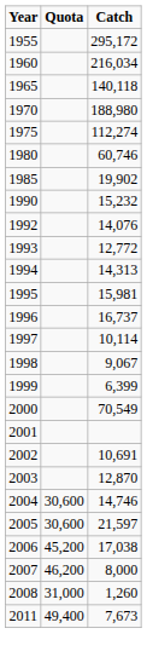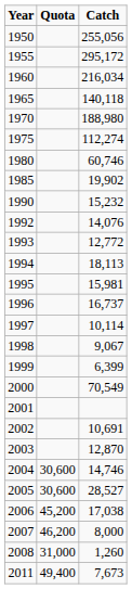 <table class="wikitable" style="float:right; margin:10px">
 <tr style="text-align:center;">
 <td><strong>Year</strong></td>
 <td><strong>Quota</strong></td>
 <td><strong>Catch</strong></td>
+</tr>
+<tr>
+<td style="text-align:center;">1950</td>
+<td style="text-align:right;"></td>
+<td style="text-align:right;">255,056</td>
 </tr>
 <tr>
 <td style="text-align:center;">1955</td>
 <td style="text-align:right;"></td>
 <td style="text-align:right;">295,172</td>
 </tr>
 <tr>
 <td style="text-align:center;">1960</td>
 <td style="text-align:right;"></td>
 <td style="text-align:right;">216,034</td>
 </tr>
 <tr>
 <td style="text-align:center;">1965</td>
 <td style="text-align:right;"></td>
 <td style="text-align:right;">140,118</td>
 </tr>
 <tr>
 <td style="text-align:center;">1970</td>
 <td style="text-align:right;"></td>
 <td style="text-align:right;">188,980</td>
 </tr>
 <tr>
 <td style="text-align:center;">1975</td>
 <td style="text-align:right;"></td>
 <td style="text-align:right;">112,274</td>
 </tr>
 <tr>
 <td style="text-align:center;">1980</td>
 <td style="text-align:right;"></td>
 <td style="text-align:right;">60,746</td>
 </tr>
 <tr>
 <td style="text-align:center;">1985</td>
 <td style="text-align:right;"></td>
 <td style="text-align:right;">19,902</td>
 </tr>
 <tr>
 <td style="text-align:center;">1990</td>
 <td style="text-align:right;"></td>
 <td style="text-align:right;">15,232</td>
 </tr>
 <tr>
 <td style="text-align:center;">1992</td>
 <td style="text-align:right;"></td>
 <td style="text-align:right;">14,076</td>
 </tr>
 <tr>
 <td style="text-align:center;">1993</td>
 <td style="text-align:right;"></td>
 <td style="text-align:right;">12,772</td>
 </tr>
 <tr>
 <td style="text-align:center;">1994</td>
 <td style="text-align:right;"></td>
-<td style="text-align:right;">14,313</td>
+<td style="text-align:right;">18,113</td>
 </tr>
 <tr>
 <td style="text-align:center;">1995</td>
 <td style="text-align:right;"></td>
 <td style="text-align:right;">15,981</td>
 </tr>
 <tr>
 <td style="text-align:center;">1996</td>
 <td style="text-align:right;"></td>
 <td style="text-align:right;">16,737</td>
 </tr>
 <tr>
 <td style="text-align:center;">1997</td>
 <td style="text-align:right;"></td>
 <td style="text-align:right;">10,114</td>
 </tr>
 <tr>
 <td style="text-align:center;">1998</td>
 <td style="text-align:right;"></td>
 <td style="text-align:right;">9,067</td>
 </tr>
 <tr>
 <td style="text-align:center;">1999</td>
 <td style="text-align:right;"></td>
 <td style="text-align:right;">6,399</td>
 </tr>
 <tr>
 <td style="text-align:center;">2000</td>
 <td style="text-align:right;"></td>
 <td style="text-align:right;">70,549</td>
 </tr>
 <tr>
 <td style="text-align:center;">2001</td>
 <td style="text-align:right;"></td>
 <td style="text-align:right;"></td>
 </tr>
 <tr>
 <td style="text-align:center;">2002</td>
 <td style="text-align:right;"></td>
 <td style="text-align:right;">10,691</td>
 </tr>
 <tr>
 <td style="text-align:center;">2003</td>
 <td style="text-align:right;"></td>
 <td style="text-align:right;">12,870</td>
 </tr>
 <tr>
 <td style="text-align:center;">2004</td>
 <td style="text-align:right;">30,600</td>
 <td style="text-align:right;">14,746</td>
 </tr>
 <tr>
 <td style="text-align:center;">2005</td>
 <td style="text-align:right;">30,600</td>
-<td style="text-align:right;">21,597</td>
+<td style="text-align:right;">28,527</td>
 </tr>
 <tr>
 <td style="text-align:center;">2006</td>
 <td style="text-align:right;">45,200</td>
 <td style="text-align:right;">17,038</td>
 </tr>
 <tr>
 <td style="text-align:center;">2007</td>
 <td style="text-align:right;">46,200</td>
 <td style="text-align:right;">8,000</td>
 </tr>
 <tr>
 <td style="text-align:center;">2008</td>
 <td style="text-align:right;">31,000</td>
 <td style="text-align:right;">1,260</td>
 </tr>
 <tr>
 <td style="text-align:center;">2011</td>
 <td style="text-align:right;">49,400</td>
 <td style="text-align:right;">7,673</td>
 </tr>
 </table>
